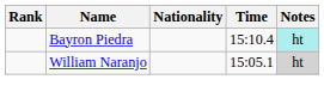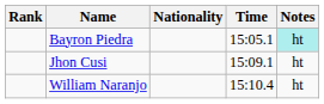 <table class="wikitable sortable" style="text-align:center">
 <tr>
 <th>Rank</th>
 <th>Name</th>
 <th>Nationality</th>
 <th>Time</th>
 <th>Notes</th>
 </tr>
 <tr>
 <td></td>
 <td align=left><a href='#'>Bayron Piedra</a></td>
 <td align=left></td>
-<td>15:10.4</td>
+<td>15:05.1</td>
 <td style="background: paleturquoise;">ht</td>
+</tr>
+<tr>
+<td></td>
+<td align=left><a href='#'>Jhon Cusi</a></td>
+<td align=left></td>
+<td>15:09.1</td>
+<td>ht</td>
 </tr>
 <tr>
 <td></td>
 <td align=left><a href='#'>William Naranjo</a></td>
 <td align=left></td>
-<td>15:05.1</td>
-<td style="background: lightgrey;">ht</td>
+<td>15:10.4</td>
+<td>ht</td>
 </tr>
 </table>
